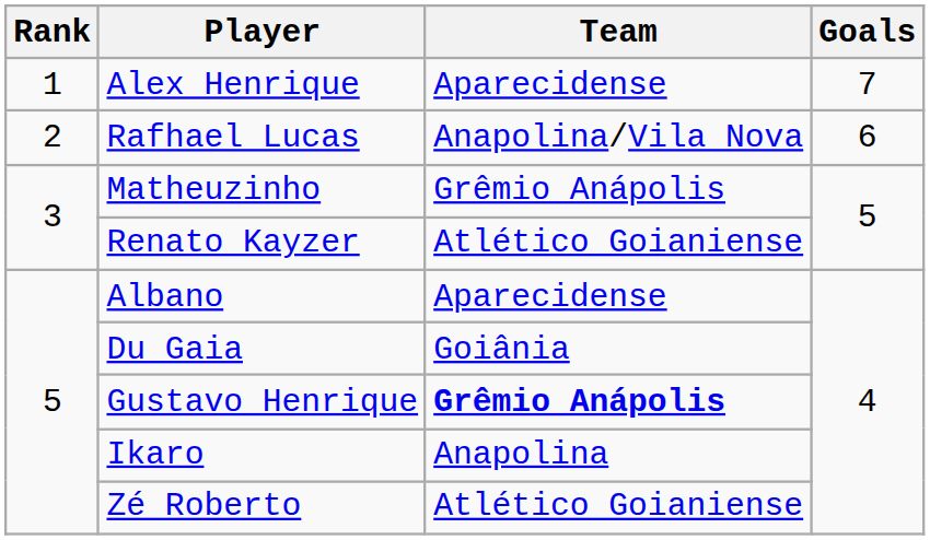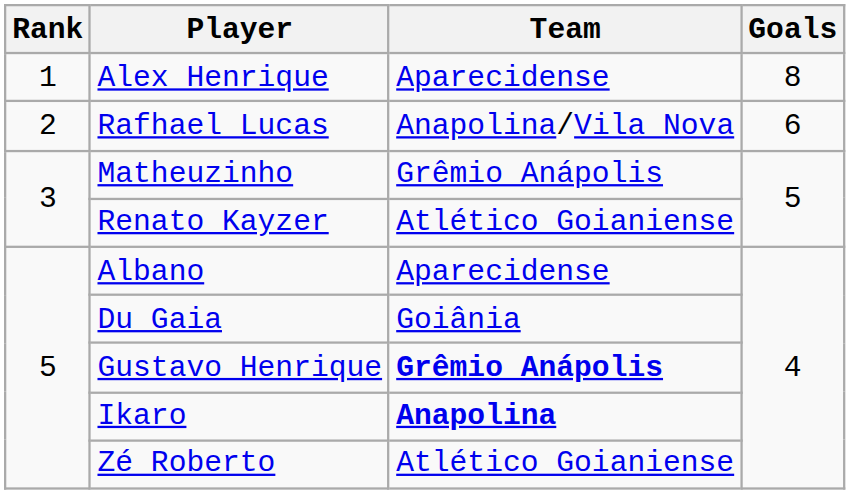 <table class="wikitable" style="text-align:center">
 <tr>
 <th>Rank</th>
 <th>Player</th>
 <th>Team</th>
 <th>Goals</th>
 </tr>
 <tr>
 <td>1</td>
 <td align=left><a href='#'>Alex Henrique</a></td>
 <td align=left><a href='#'>Aparecidense</a></td>
-<td>7</td>
+<td>8</td>
 </tr>
 <tr>
 <td>2</td>
 <td align=left><a href='#'>Rafhael Lucas</a></td>
 <td align=left><a href='#'>Anapolina</a>/<a href='#'>Vila Nova</a></td>
 <td>6</td>
 </tr>
 <tr>
 <td rowspan=2>3</td>
 <td align=left><a href='#'>Matheuzinho</a></td>
 <td align=left><a href='#'>Grêmio Anápolis</a></td>
 <td rowspan=2>5</td>
 </tr>
 <tr>
 <td align=left><a href='#'>Renato Kayzer</a></td>
 <td align=left><a href='#'>Atlético Goianiense</a></td>
 </tr>
 <tr>
 <td rowspan=5>5</td>
 <td align=left><a href='#'>Albano</a></td>
 <td align=left><a href='#'>Aparecidense</a></td>
 <td rowspan=5>4</td>
 </tr>
 <tr>
 <td align=left><a href='#'>Du Gaia</a></td>
 <td align=left><a href='#'>Goiânia</a></td>
 </tr>
 <tr>
 <td align=left><a href='#'>Gustavo Henrique</a></td>
 <td align=left><strong><a href='#'>Grêmio Anápolis</a></strong></td>
 </tr>
 <tr>
 <td align=left><a href='#'>Ikaro</a></td>
-<td align=left><a href='#'>Anapolina</a></td>
+<td align=left><strong><a href='#'>Anapolina</a></strong></td>
 </tr>
 <tr>
 <td align=left><a href='#'>Zé Roberto</a></td>
 <td align=left><a href='#'>Atlético Goianiense</a></td>
 </tr>
 </table>
